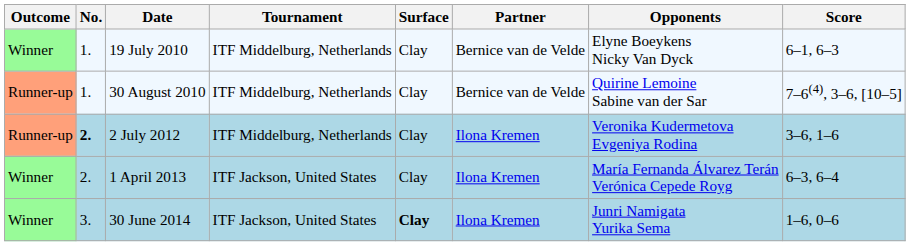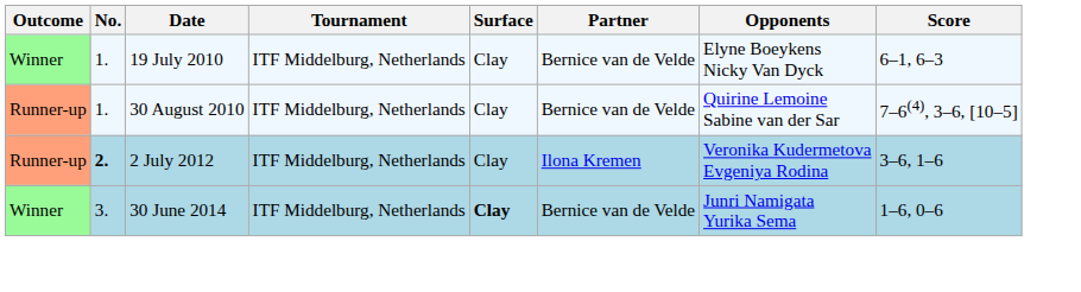 <table class="sortable wikitable" style=font-size:97%>
 <tr>
 <th>Outcome</th>
 <th>No.</th>
 <th>Date</th>
 <th>Tournament</th>
 <th>Surface</th>
 <th>Partner</th>
 <th>Opponents</th>
 <th class="unsortable">Score</th>
 </tr>
 <tr style="background:#f0f8ff;">
 <td style="background:#98fb98;">Winner</td>
 <td>1.</td>
 <td>19 July 2010</td>
 <td>ITF Middelburg, Netherlands</td>
 <td>Clay</td>
 <td> Bernice van de Velde</td>
 <td> Elyne Boeykens <br>  Nicky Van Dyck</td>
 <td>6–1, 6–3</td>
 </tr>
 <tr style="background:#f0f8ff;">
 <td style="background:#ffa07a;">Runner-up</td>
 <td>1.</td>
 <td>30 August 2010</td>
 <td>ITF Middelburg, Netherlands</td>
 <td>Clay</td>
 <td> Bernice van de Velde</td>
 <td> <a href='#'>Quirine Lemoine</a> <br>  Sabine van der Sar</td>
 <td>7–6<sup>(4)</sup>, 3–6, [10–5]</td>
 </tr>
 <tr style="background:lightblue;">
 <td style="background:#ffa07a;">Runner-up</td>
 <td><strong>2.</strong></td>
 <td>2 July 2012</td>
 <td>ITF Middelburg, Netherlands</td>
 <td>Clay</td>
 <td> <a href='#'>Ilona Kremen</a></td>
 <td> <a href='#'>Veronika Kudermetova</a> <br>  <a href='#'>Evgeniya Rodina</a></td>
 <td>3–6, 1–6</td>
 </tr>
 <tr style="background:lightblue;">
 <td style="background:#98fb98;">Winner</td>
-<td>2.</td>
-<td>1 April 2013</td>
-<td>ITF Jackson, United States</td>
-<td>Clay</td>
-<td> <a href='#'>Ilona Kremen</a></td>
-<td> <a href='#'>María Fernanda Álvarez Terán</a> <br>  <a href='#'>Verónica Cepede Royg</a></td>
-<td>6–3, 6–4</td>
-</tr>
-<tr style="background:lightblue;">
-<td style="background:#98fb98;">Winner</td>
 <td>3.</td>
 <td>30 June 2014</td>
-<td>ITF Jackson, United States</td>
+<td>ITF Middelburg, Netherlands</td>
 <td><strong>Clay</strong></td>
-<td> <a href='#'>Ilona Kremen</a></td>
+<td> Bernice van de Velde</td>
 <td> <a href='#'>Junri Namigata</a> <br>  <a href='#'>Yurika Sema</a></td>
 <td>1–6, 0–6</td>
 </tr>
 </table>
